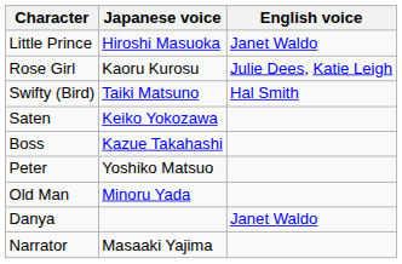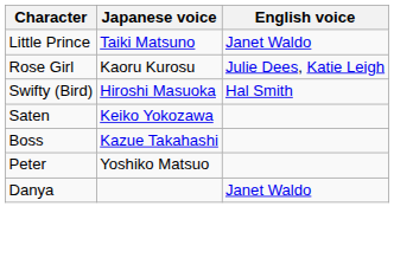 <table class="wikitable">
 <tr>
 <th>Character</th>
 <th>Japanese voice</th>
 <th>English voice</th>
 </tr>
 <tr>
 <td>Little Prince</td>
-<td><a href='#'>Hiroshi Masuoka</a></td>
+<td><a href='#'>Taiki Matsuno</a></td>
 <td><a href='#'>Janet Waldo</a></td>
 </tr>
 <tr>
 <td>Rose Girl</td>
 <td>Kaoru Kurosu</td>
 <td><a href='#'>Julie Dees</a>, <a href='#'>Katie Leigh</a></td>
 </tr>
 <tr>
 <td>Swifty (Bird)</td>
-<td><a href='#'>Taiki Matsuno</a></td>
+<td><a href='#'>Hiroshi Masuoka</a></td>
 <td><a href='#'>Hal Smith</a></td>
 </tr>
 <tr>
 <td>Saten</td>
 <td><a href='#'>Keiko Yokozawa</a></td>
 <td></td>
 </tr>
 <tr>
 <td>Boss</td>
 <td><a href='#'>Kazue Takahashi</a></td>
 <td></td>
 </tr>
 <tr>
 <td>Peter</td>
 <td>Yoshiko Matsuo</td>
 <td></td>
 </tr>
 <tr>
-<td>Old Man</td>
-<td><a href='#'>Minoru Yada</a></td>
-<td></td>
-</tr>
-<tr>
 <td>Danya</td>
 <td></td>
 <td><a href='#'>Janet Waldo</a></td>
 </tr>
-<tr>
-<td>Narrator</td>
-<td>Masaaki Yajima</td>
-<td></td>
-</tr>
 </table>
